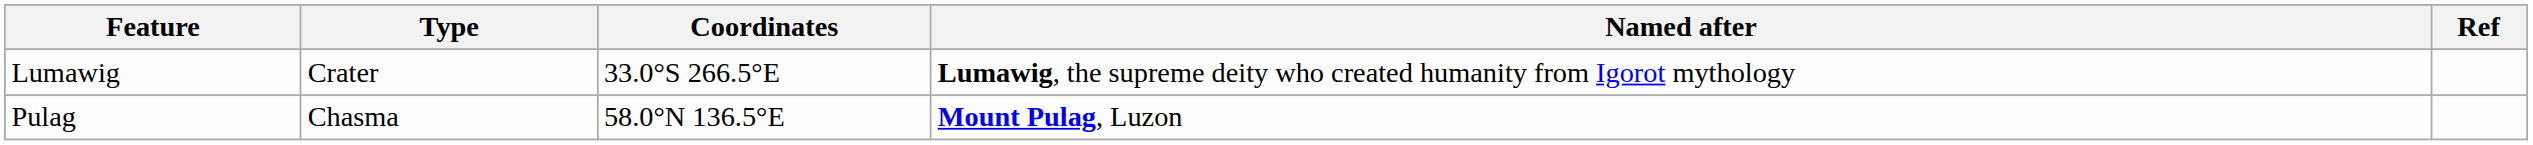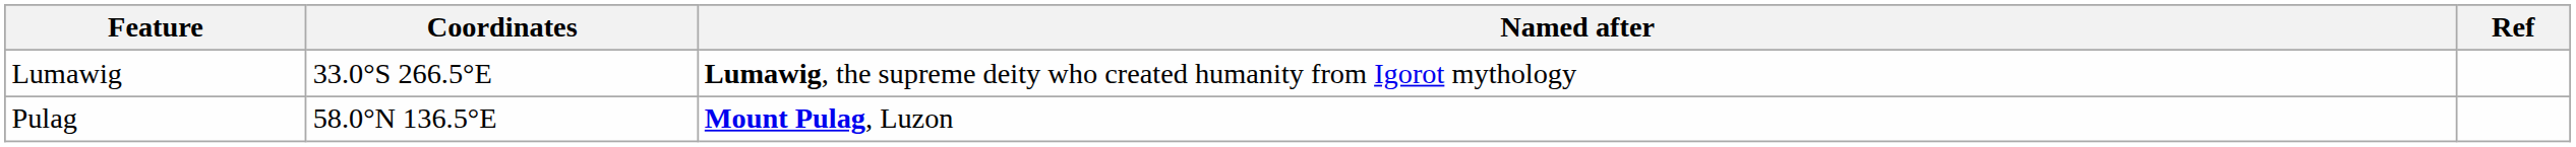 <table class="wikitable" style="min-width: 90%;">
 <tr>
 <th style="width:10em">Feature</th>
-<th style="width:10em">Type</th>
 <th>Coordinates</th>
 <th>Named after</th>
 <th>Ref</th>
 </tr>
 <tr id=001 bgcolor=#fefefe>
 <td>Lumawig</td>
-<td>Crater</td>
 <td>33.0°S 266.5°E</td>
 <td><strong>Lumawig</strong>, the supreme deity who created humanity from <a href='#'>Igorot</a> mythology</td>
 <td></td>
 </tr>
 <tr id=002 bgcolor=#fefefe>
 <td>Pulag</td>
-<td>Chasma</td>
 <td>58.0°N 136.5°E</td>
 <td><strong><a href='#'>Mount Pulag</a></strong>, Luzon</td>
 <td></td>
 </tr>
 </table>
